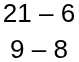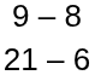 <table style="text-align:center">
 <tr>
 <th width=200></th>
 <th width=100></th>
 <th width=200></th>
 </tr>
 <tr>
 <td align=right><strong></strong></td>
-<td>21 – 6</td>
+<td>9 – 8</td>
 <td align=left></td>
 </tr>
 <tr>
 <td align=right><strong></strong></td>
-<td>9 – 8</td>
+<td>21 – 6</td>
 <td align=left></td>
 </tr>
 </table>
